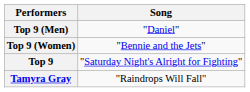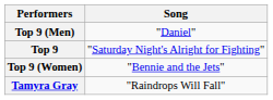 <table class="wikitable unsortable" style="text-align:center;">
 <tr>
 <th scope="col">Performers</th>
 <th scope="col">Song</th>
 </tr>
 <tr>
 <th scope="row">Top 9 (Men)</th>
 <td>"<a href='#'>Daniel</a>"</td>
 </tr>
 <tr>
+<th scope="row">Top 9</th>
+<td>"<a href='#'>Saturday Night's Alright for Fighting</a>"</td>
+</tr>
+<tr>
 <th scope="row">Top 9 (Women)</th>
 <td>"<a href='#'>Bennie and the Jets</a>"</td>
-</tr>
-<tr>
-<th scope="row">Top 9</th>
-<td>"<a href='#'>Saturday Night's Alright for Fighting</a>"</td>
 </tr>
 <tr>
 <th scope="row"><a href='#'>Tamyra Gray</a></th>
 <td>"Raindrops Will Fall"</td>
 </tr>
 </table>
